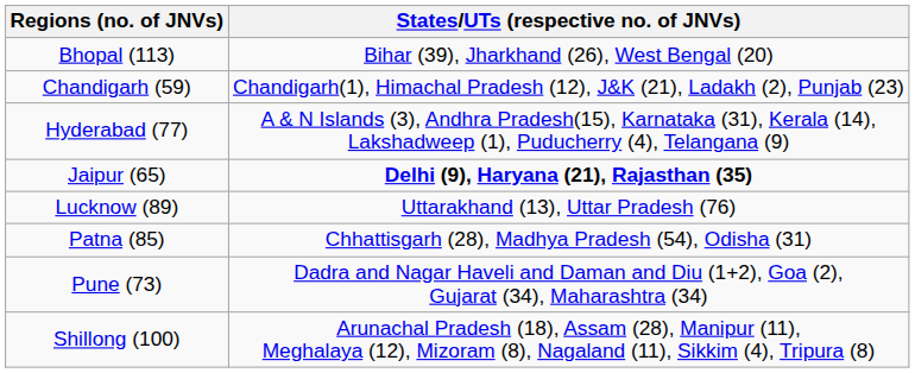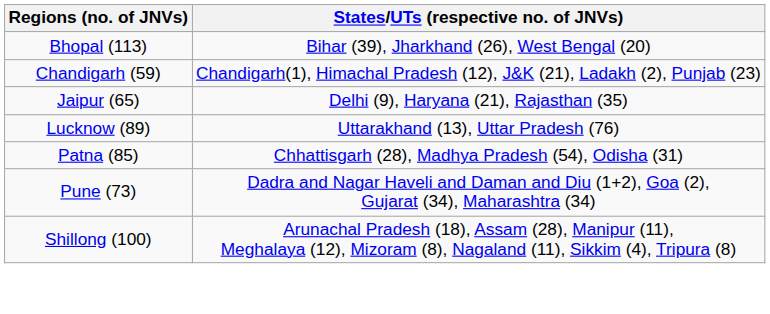 <table class="wikitable floatright" style="text-align: center;">
 <tr>
 <th>Regions (no. of JNVs)</th>
 <th><a href='#'>States</a>/<a href='#'>UTs</a> (respective no. of JNVs)</th>
 </tr>
 <tr>
 <td><a href='#'>Bhopal</a> (113)</td>
 <td><a href='#'>Bihar</a> (39), <a href='#'>Jharkhand</a> (26), <a href='#'>West Bengal</a> (20)</td>
 </tr>
 <tr>
 <td><a href='#'>Chandigarh</a> (59)</td>
 <td><a href='#'>Chandigarh</a>(1), <a href='#'>Himachal Pradesh</a> (12), <a href='#'>J&K</a> (21), <a href='#'>Ladakh</a> (2),  <a href='#'>Punjab</a> (23)</td>
 </tr>
 <tr>
-<td><a href='#'>Hyderabad</a> (77)</td>
-<td><a href='#'>A & N Islands</a> (3), <a href='#'>Andhra Pradesh</a>(15), <a href='#'>Karnataka</a> (31), <a href='#'>Kerala</a> (14),<br><a href='#'>Lakshadweep</a> (1), <a href='#'>Puducherry</a> (4), <a href='#'>Telangana</a> (9)</td>
-</tr>
-<tr>
 <td><a href='#'>Jaipur</a> (65)</td>
-<td><strong><a href='#'>Delhi</a> (9), <a href='#'>Haryana</a> (21), <a href='#'>Rajasthan</a> (35)</strong></td>
+<td><a href='#'>Delhi</a> (9), <a href='#'>Haryana</a> (21), <a href='#'>Rajasthan</a> (35)</td>
 </tr>
 <tr>
 <td><a href='#'>Lucknow</a> (89)</td>
 <td><a href='#'>Uttarakhand</a> (13), <a href='#'>Uttar Pradesh</a> (76)</td>
 </tr>
 <tr>
 <td><a href='#'>Patna</a> (85)</td>
 <td><a href='#'>Chhattisgarh</a> (28), <a href='#'>Madhya Pradesh</a> (54), <a href='#'>Odisha</a> (31)</td>
 </tr>
 <tr>
 <td><a href='#'>Pune</a> (73)</td>
 <td><a href='#'>Dadra and Nagar Haveli and Daman and Diu</a> (1+2), <a href='#'>Goa</a> (2),<br><a href='#'>Gujarat</a> (34), <a href='#'>Maharashtra</a> (34)</td>
 </tr>
 <tr>
 <td><a href='#'>Shillong</a> (100)</td>
 <td><a href='#'>Arunachal Pradesh</a> (18), <a href='#'>Assam</a> (28), <a href='#'>Manipur</a> (11),<br><a href='#'>Meghalaya</a> (12), <a href='#'>Mizoram</a> (8), <a href='#'>Nagaland</a> (11), <a href='#'>Sikkim</a> (4), <a href='#'>Tripura</a> (8)</td>
 </tr>
 </table>
